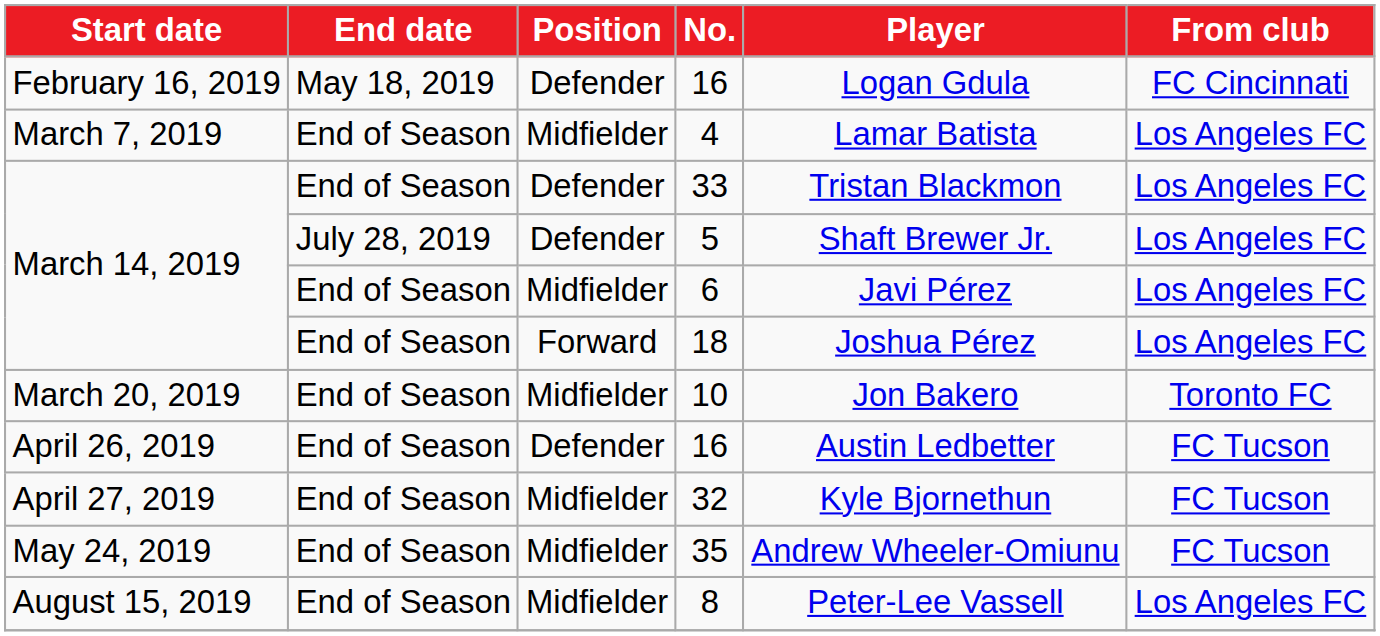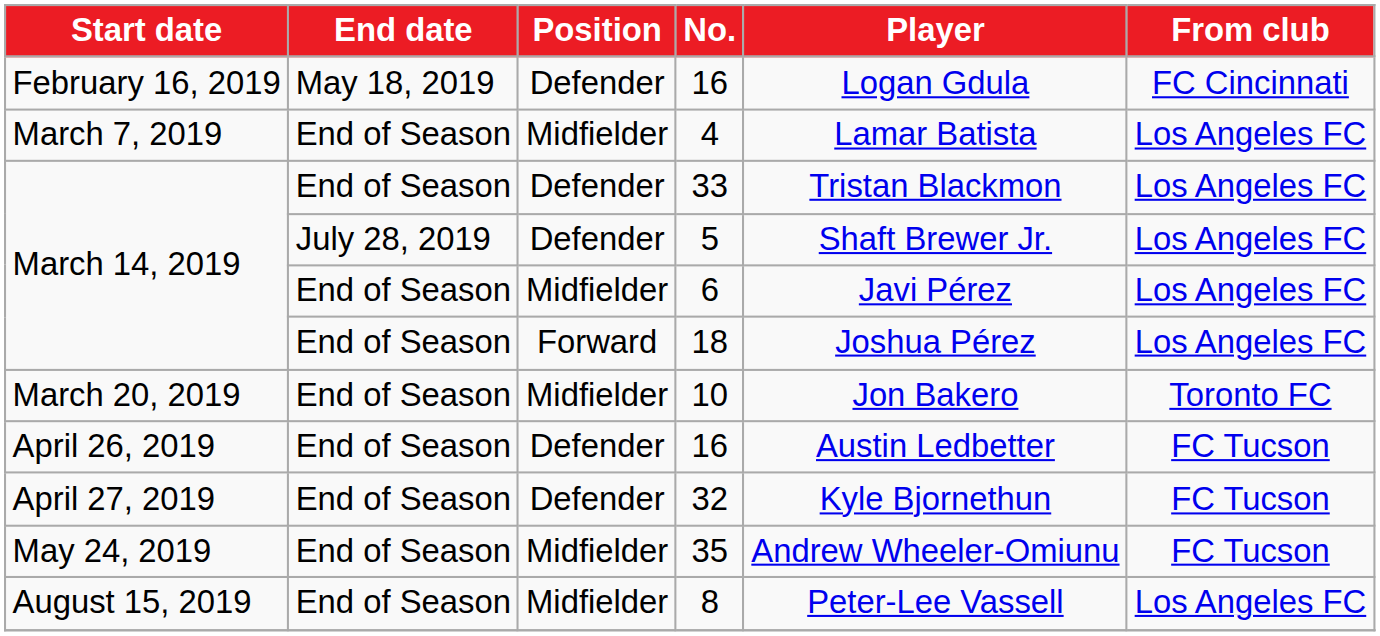 <table class="wikitable">
 <tr>
 <th style="background:#EC1C24; color:white;"><strong>Start date</strong></th>
 <th style="background:#EC1C24; color:white;"><strong>End date</strong></th>
 <th style="background:#EC1C24; color:white;"><strong>Position</strong></th>
 <th style="background:#EC1C24; color:white;"><strong>No.</strong></th>
 <th style="background:#EC1C24; color:white;"><strong>Player</strong></th>
 <th style="background:#EC1C24; color:white;"><strong>From club</strong></th>
 </tr>
 <tr>
 <td>February 16, 2019</td>
 <td>May 18, 2019</td>
 <td style="text-align:center;">Defender</td>
 <td style="text-align:center;">16</td>
 <td style="text-align:center;"> <a href='#'>Logan Gdula</a></td>
 <td style="text-align:center;"> <a href='#'>FC Cincinnati</a></td>
 </tr>
 <tr>
 <td>March 7, 2019</td>
 <td>End of Season</td>
 <td style="text-align:center;">Midfielder</td>
 <td style="text-align:center;">4</td>
 <td style="text-align:center;"> <a href='#'>Lamar Batista</a></td>
 <td style="text-align:center;"> <a href='#'>Los Angeles FC</a></td>
 </tr>
 <tr>
 <td rowspan=4>March 14, 2019</td>
 <td>End of Season</td>
 <td style="text-align:center;">Defender</td>
 <td style="text-align:center;">33</td>
 <td style="text-align:center;"> <a href='#'>Tristan Blackmon</a></td>
 <td style="text-align:center;"> <a href='#'>Los Angeles FC</a></td>
 </tr>
 <tr>
 <td>July 28, 2019</td>
 <td style="text-align:center;">Defender</td>
 <td style="text-align:center;">5</td>
 <td style="text-align:center;"> <a href='#'>Shaft Brewer Jr.</a></td>
 <td style="text-align:center;"> <a href='#'>Los Angeles FC</a></td>
 </tr>
 <tr>
 <td>End of Season</td>
 <td style="text-align:center;">Midfielder</td>
 <td style="text-align:center;">6</td>
 <td style="text-align:center;"> <a href='#'>Javi Pérez</a></td>
 <td style="text-align:center;"> <a href='#'>Los Angeles FC</a></td>
 </tr>
 <tr>
 <td>End of Season</td>
 <td style="text-align:center;">Forward</td>
 <td style="text-align:center;">18</td>
 <td style="text-align:center;"> <a href='#'>Joshua Pérez</a></td>
 <td style="text-align:center;"> <a href='#'>Los Angeles FC</a></td>
 </tr>
 <tr>
 <td>March 20, 2019</td>
 <td>End of Season</td>
 <td style="text-align:center;">Midfielder</td>
 <td style="text-align:center;">10</td>
 <td style="text-align:center;"> <a href='#'>Jon Bakero</a></td>
 <td style="text-align:center;"> <a href='#'>Toronto FC</a></td>
 </tr>
 <tr>
 <td>April 26, 2019</td>
 <td>End of Season</td>
 <td style="text-align:center;">Defender</td>
 <td style="text-align:center;">16</td>
 <td style="text-align:center;"> <a href='#'>Austin Ledbetter</a></td>
 <td style="text-align:center;"> <a href='#'>FC Tucson</a></td>
 </tr>
 <tr>
 <td>April 27, 2019</td>
 <td>End of Season</td>
-<td style="text-align:center;">Midfielder</td>
+<td style="text-align:center;">Defender</td>
 <td style="text-align:center;">32</td>
 <td style="text-align:center;"> <a href='#'>Kyle Bjornethun</a></td>
 <td style="text-align:center;"> <a href='#'>FC Tucson</a></td>
 </tr>
 <tr>
 <td>May 24, 2019</td>
 <td>End of Season</td>
 <td style="text-align:center;">Midfielder</td>
 <td style="text-align:center;">35</td>
 <td style="text-align:center;"> <a href='#'>Andrew Wheeler-Omiunu</a></td>
 <td style="text-align:center;"> <a href='#'>FC Tucson</a></td>
 </tr>
 <tr>
 <td>August 15, 2019</td>
 <td>End of Season</td>
 <td style="text-align:center;">Midfielder</td>
 <td style="text-align:center;">8</td>
 <td style="text-align:center;"> <a href='#'>Peter-Lee Vassell</a></td>
 <td style="text-align:center;"> <a href='#'>Los Angeles FC</a></td>
 </tr>
 <tr>
 </tr>
 </table>
